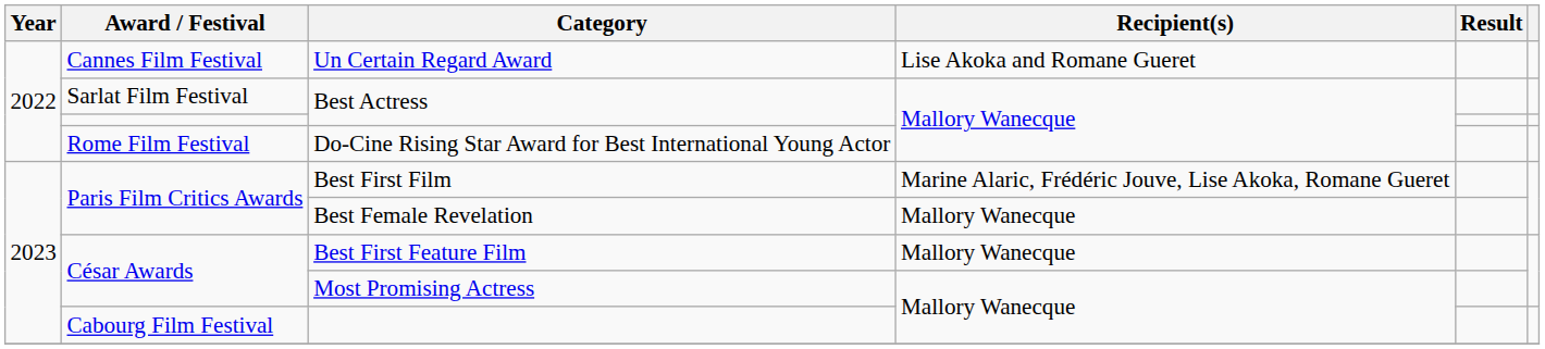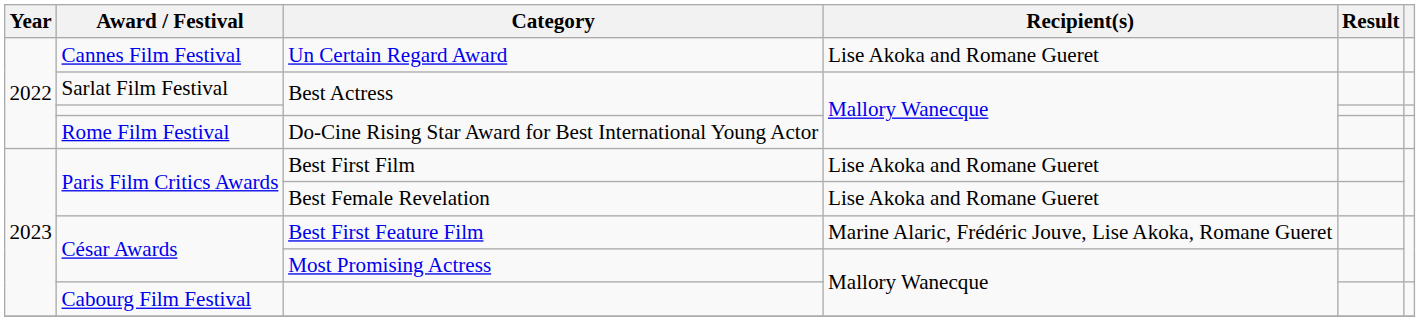 <table class="wikitable sortable plainrowheaders">
 <tr>
 <th>Year</th>
 <th>Award / Festival</th>
 <th>Category</th>
 <th>Recipient(s)</th>
 <th>Result</th>
 <th scope="col" class="unsortable"></th>
 </tr>
 <tr>
 <td align="center" rowspan="4">2022</td>
 <td><a href='#'>Cannes Film Festival</a></td>
 <td><a href='#'>Un Certain Regard Award</a></td>
 <td>Lise Akoka and Romane Gueret</td>
 <td></td>
 <td></td>
 </tr>
 <tr>
 <td>Sarlat Film Festival</td>
 <td rowspan="2">Best Actress</td>
 <td rowspan="3"><a href='#'>Mallory Wanecque</a></td>
 <td></td>
 <td></td>
 </tr>
 <tr>
 <td></td>
 <td></td>
 <td></td>
 </tr>
 <tr>
 <td><a href='#'>Rome Film Festival</a></td>
 <td>Do-Cine Rising Star Award for Best International Young Actor</td>
 <td></td>
 <td></td>
 </tr>
 <tr>
 <td align="center" rowspan="5">2023</td>
 <td rowspan="2"><a href='#'>Paris Film Critics Awards</a></td>
 <td>Best First Film</td>
-<td>Marine Alaric, Frédéric Jouve, Lise Akoka, Romane Gueret</td>
+<td>Lise Akoka and Romane Gueret</td>
 <td></td>
 <td rowspan=2></td>
 </tr>
 <tr>
 <td>Best Female Revelation</td>
-<td>Mallory Wanecque</td>
+<td>Lise Akoka and Romane Gueret</td>
 <td></td>
 </tr>
 <tr>
 <td rowspan="2"><a href='#'>César Awards</a></td>
 <td><a href='#'>Best First Feature Film</a></td>
-<td>Mallory Wanecque</td>
+<td>Marine Alaric, Frédéric Jouve, Lise Akoka, Romane Gueret</td>
 <td></td>
 <td rowspan="2"></td>
 </tr>
 <tr>
 <td><a href='#'>Most Promising Actress</a></td>
 <td rowspan="2">Mallory Wanecque</td>
 <td></td>
 </tr>
 <tr>
 <td><a href='#'>Cabourg Film Festival</a></td>
 <td></td>
 <td></td>
 <td></td>
 </tr>
 <tr>
 </tr>
 </table>
